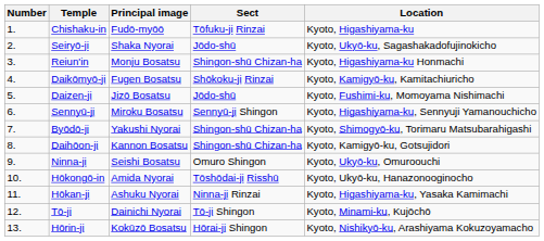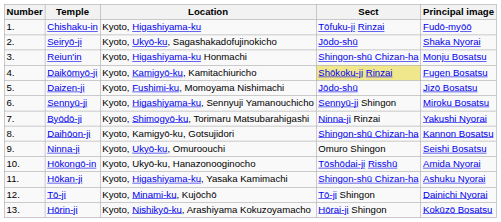 <table class="wikitable">
 <tr>
 <th>Number</th>
 <th>Temple</th>
+<th>Location</th>
+<th>Sect</th>
 <th>Principal image</th>
-<th>Sect</th>
-<th>Location</th>
 </tr>
 <tr>
 <td>1.</td>
 <td><a href='#'>Chishaku-in</a></td>
+<td>Kyoto, <a href='#'>Higashiyama-ku</a></td>
+<td><a href='#'>Tōfuku-ji</a> <a href='#'>Rinzai</a></td>
 <td><a href='#'>Fudō-myōō</a></td>
-<td><a href='#'>Tōfuku-ji</a> <a href='#'>Rinzai</a></td>
-<td>Kyoto, <a href='#'>Higashiyama-ku</a></td>
 </tr>
 <tr>
 <td>2.</td>
 <td><a href='#'>Seiryō-ji</a></td>
+<td>Kyoto, <a href='#'>Ukyō-ku</a>, Sagashakadofujinokicho</td>
+<td><a href='#'>Jōdo-shū</a></td>
 <td><a href='#'>Shaka Nyorai</a></td>
-<td><a href='#'>Jōdo-shū</a></td>
-<td>Kyoto, <a href='#'>Ukyō-ku</a>, Sagashakadofujinokicho</td>
 </tr>
 <tr>
 <td>3.</td>
 <td><a href='#'>Reiun'in</a></td>
+<td>Kyoto, <a href='#'>Higashiyama-ku</a> Honmachi</td>
+<td><a href='#'>Shingon-shū Chizan-ha</a></td>
 <td><a href='#'>Monju Bosatsu</a></td>
-<td><a href='#'>Shingon-shū Chizan-ha</a></td>
-<td>Kyoto, <a href='#'>Higashiyama-ku</a> Honmachi</td>
 </tr>
 <tr>
 <td>4.</td>
 <td><a href='#'>Daikōmyō-ji</a></td>
+<td>Kyoto, <a href='#'>Kamigyō-ku</a>, Kamitachiuricho</td>
+<td style="background: khaki;"><a href='#'>Shōkoku-ji</a> <a href='#'>Rinzai</a></td>
 <td><a href='#'>Fugen Bosatsu</a></td>
-<td><a href='#'>Shōkoku-ji</a> <a href='#'>Rinzai</a></td>
-<td>Kyoto, <a href='#'>Kamigyō-ku</a>, Kamitachiuricho</td>
 </tr>
 <tr>
 <td>5.</td>
 <td><a href='#'>Daizen-ji</a></td>
+<td>Kyoto, <a href='#'>Fushimi-ku</a>, Momoyama Nishimachi</td>
+<td><a href='#'>Jōdo-shū</a></td>
 <td><a href='#'>Jizō Bosatsu</a></td>
-<td><a href='#'>Jōdo-shū</a></td>
-<td>Kyoto, <a href='#'>Fushimi-ku</a>, Momoyama Nishimachi</td>
 </tr>
 <tr>
 <td>6.</td>
 <td><a href='#'>Sennyū-ji</a></td>
+<td>Kyoto, <a href='#'>Higashiyama-ku</a>, Sennyuji Yamanouchicho</td>
+<td><a href='#'>Sennyū-ji</a> Shingon</td>
 <td><a href='#'>Miroku Bosatsu</a></td>
-<td><a href='#'>Sennyū-ji</a> Shingon</td>
-<td>Kyoto, <a href='#'>Higashiyama-ku</a>, Sennyuji Yamanouchicho</td>
 </tr>
 <tr>
 <td>7.</td>
 <td><a href='#'>Byōdō-ji</a></td>
+<td>Kyoto, <a href='#'>Shimogyō-ku</a>, Torimaru Matsubarahigashi</td>
+<td><a href='#'>Ninna-ji</a> Rinzai</td>
 <td><a href='#'>Yakushi Nyorai</a></td>
-<td><a href='#'>Shingon-shū Chizan-ha</a></td>
-<td>Kyoto, <a href='#'>Shimogyō-ku</a>, Torimaru Matsubarahigashi</td>
 </tr>
 <tr>
 <td>8.</td>
 <td><a href='#'>Daihōon-ji</a></td>
+<td>Kyoto, Kamigyō-ku, Gotsujidori</td>
+<td><a href='#'>Shingon-shū Chizan-ha</a></td>
 <td><a href='#'>Kannon Bosatsu</a></td>
-<td><a href='#'>Shingon-shū Chizan-ha</a></td>
-<td>Kyoto, Kamigyō-ku, Gotsujidori</td>
 </tr>
 <tr>
 <td>9.</td>
 <td><a href='#'>Ninna-ji</a></td>
+<td>Kyoto, <a href='#'>Ukyō-ku</a>, Omuroouchi</td>
+<td>Omuro Shingon</td>
 <td><a href='#'>Seishi Bosatsu</a></td>
-<td>Omuro Shingon</td>
-<td>Kyoto, <a href='#'>Ukyō-ku</a>, Omuroouchi</td>
 </tr>
 <tr>
 <td>10.</td>
 <td><a href='#'>Hōkongō-in</a></td>
+<td>Kyoto, Ukyō-ku, Hanazonooginocho</td>
+<td><a href='#'>Tōshōdai-ji</a> <a href='#'>Risshū</a></td>
 <td><a href='#'>Amida Nyorai</a></td>
-<td><a href='#'>Tōshōdai-ji</a> <a href='#'>Risshū</a></td>
-<td>Kyoto, Ukyō-ku, Hanazonooginocho</td>
 </tr>
 <tr>
 <td>11.</td>
 <td><a href='#'>Hōkan-ji</a></td>
+<td>Kyoto, <a href='#'>Higashiyama-ku</a>, Yasaka Kamimachi</td>
+<td><a href='#'>Shingon-shū Chizan-ha</a></td>
 <td><a href='#'>Ashuku Nyorai</a></td>
-<td><a href='#'>Ninna-ji</a> Rinzai</td>
-<td>Kyoto, <a href='#'>Higashiyama-ku</a>, Yasaka Kamimachi</td>
 </tr>
 <tr>
 <td>12.</td>
 <td><a href='#'>Tō-ji</a></td>
+<td>Kyoto, <a href='#'>Minami-ku</a>, Kujōchō</td>
+<td><a href='#'>Tō-ji</a> Shingon</td>
 <td><a href='#'>Dainichi Nyorai</a></td>
-<td><a href='#'>Tō-ji</a> Shingon</td>
-<td>Kyoto, <a href='#'>Minami-ku</a>, Kujōchō</td>
 </tr>
 <tr>
 <td>13.</td>
 <td><a href='#'>Hōrin-ji</a></td>
+<td>Kyoto, <a href='#'>Nishikyō-ku</a>, Arashiyama Kokuzoyamacho</td>
+<td><a href='#'>Hōrai-ji</a> Shingon</td>
 <td><a href='#'>Kokūzō Bosatsu</a></td>
-<td><a href='#'>Hōrai-ji</a> Shingon</td>
-<td>Kyoto, <a href='#'>Nishikyō-ku</a>, Arashiyama Kokuzoyamacho</td>
 </tr>
 </table>
